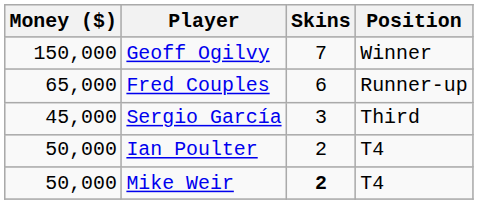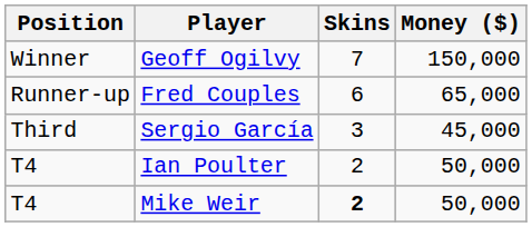 <table class="wikitable">
 <tr>
-<th>Money ($)</th>
+<th>Position</th>
 <th>Player</th>
 <th>Skins</th>
-<th>Position</th>
+<th>Money ($)</th>
 </tr>
 <tr>
-<td align=right>150,000</td>
+<td>Winner</td>
 <td> <a href='#'>Geoff Ogilvy</a></td>
 <td align=center>7</td>
-<td>Winner</td>
+<td align=right>150,000</td>
 </tr>
 <tr>
-<td align=right>65,000</td>
+<td>Runner-up</td>
 <td> <a href='#'>Fred Couples</a></td>
 <td align=center>6</td>
-<td>Runner-up</td>
+<td align=right>65,000</td>
 </tr>
 <tr>
-<td align=right>45,000</td>
+<td>Third</td>
 <td> <a href='#'>Sergio García</a></td>
 <td align=center>3</td>
-<td>Third</td>
+<td align=right>45,000</td>
 </tr>
 <tr>
-<td align=right>50,000</td>
+<td>T4</td>
 <td> <a href='#'>Ian Poulter</a></td>
 <td align=center>2</td>
-<td>T4</td>
+<td align=right>50,000</td>
 </tr>
 <tr>
-<td align=right>50,000</td>
+<td>T4</td>
 <td> <a href='#'>Mike Weir</a></td>
 <td align=center><strong>2</strong></td>
-<td>T4</td>
+<td align=right>50,000</td>
 </tr>
 </table>
